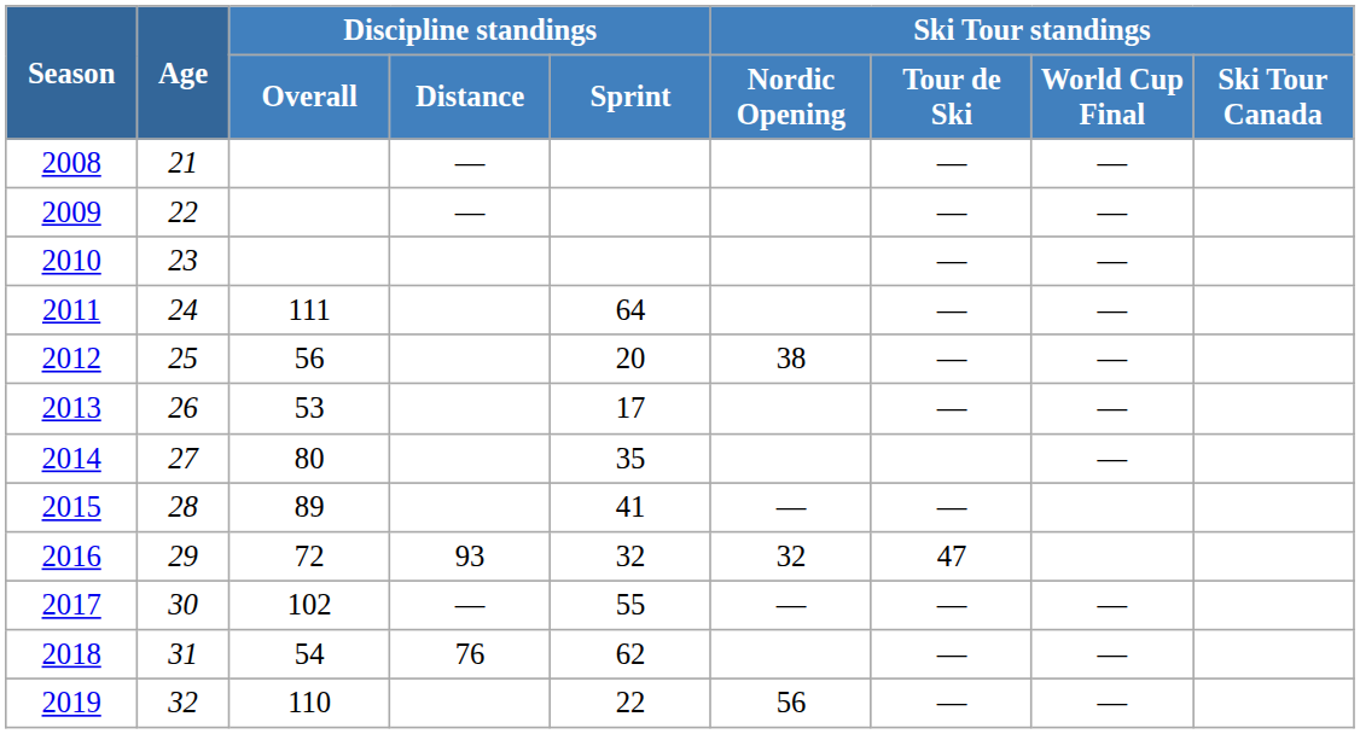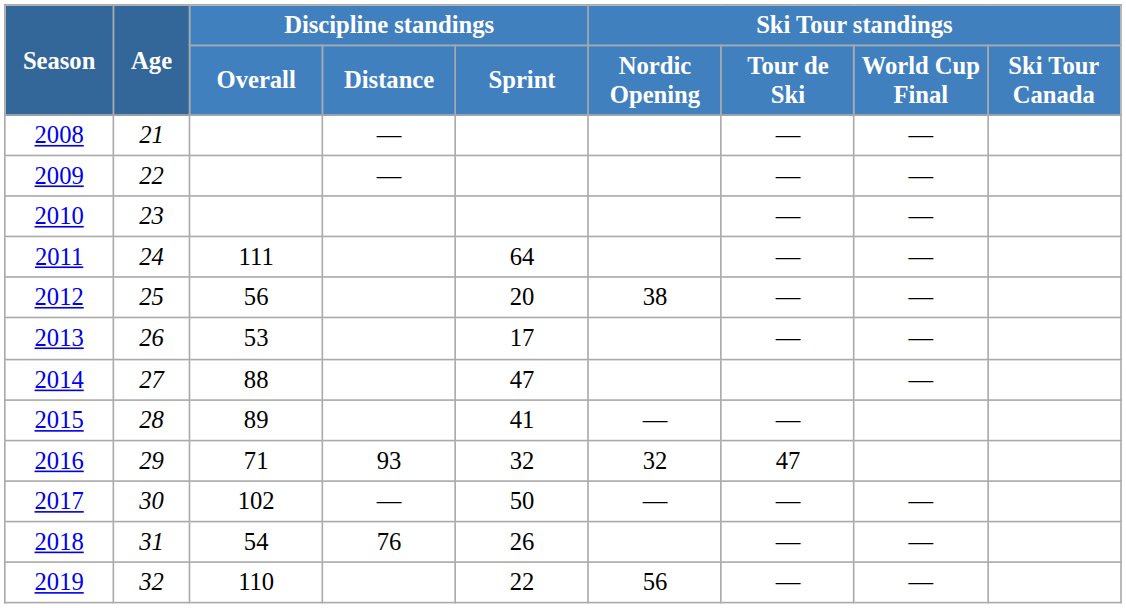 <table class="wikitable" style="font-size:95%; text-align:center; border:grey solid 1px; border-collapse:collapse; background:#ffffff;">
 <tr>
 <th style="background-color:#369; color:white; width:60px;" rowspan="2"> Season </th>
 <th style="background-color:#369; color:white; width:40px;" rowspan="2"> Age </th>
 <th style="background-color:#4180be; color:white;" colspan="3">Discipline standings</th>
 <th style="background-color:#4180be; color:white;" colspan="4">Ski Tour standings</th>
 </tr>
 <tr>
 <th style="background-color:#4180be; color:white; width:75px;">Overall</th>
 <th style="background-color:#4180be; color:white; width:75px;">Distance</th>
 <th style="background-color:#4180be; color:white; width:75px;">Sprint</th>
 <th style="background-color:#4180be; color:white; width:75px;">Nordic<br>Opening</th>
 <th style="background-color:#4180be; color:white; width:75px;">Tour de<br>Ski</th>
 <th style="background-color:#4180be; color:white; width:75px;">World Cup<br>Final</th>
 <th style="background-color:#4180be; color:white; width:75px;">Ski Tour<br>Canada</th>
 </tr>
 <tr>
 <td><a href='#'>2008</a></td>
 <td><em>21</em></td>
 <td></td>
 <td>—</td>
 <td></td>
 <td></td>
 <td>—</td>
 <td>—</td>
 <td></td>
 </tr>
 <tr>
 <td><a href='#'>2009</a></td>
 <td><em>22</em></td>
 <td></td>
 <td>—</td>
 <td></td>
 <td></td>
 <td>—</td>
 <td>—</td>
 <td></td>
 </tr>
 <tr>
 <td><a href='#'>2010</a></td>
 <td><em>23</em></td>
 <td></td>
 <td></td>
 <td></td>
 <td></td>
 <td>—</td>
 <td>—</td>
 <td></td>
 </tr>
 <tr>
 <td><a href='#'>2011</a></td>
 <td><em>24</em></td>
 <td>111</td>
 <td></td>
 <td>64</td>
 <td></td>
 <td>—</td>
 <td>—</td>
 <td></td>
 </tr>
 <tr>
 <td><a href='#'>2012</a></td>
 <td><em>25</em></td>
 <td>56</td>
 <td></td>
 <td>20</td>
 <td>38</td>
 <td>—</td>
 <td>—</td>
 <td></td>
 </tr>
 <tr>
 <td><a href='#'>2013</a></td>
 <td><em>26</em></td>
 <td>53</td>
 <td></td>
 <td>17</td>
 <td></td>
 <td>—</td>
 <td>—</td>
 <td></td>
 </tr>
 <tr>
 <td><a href='#'>2014</a></td>
 <td><em>27</em></td>
-<td>80</td>
+<td>88</td>
 <td></td>
-<td>35</td>
+<td>47</td>
 <td></td>
 <td></td>
 <td>—</td>
 <td></td>
 </tr>
 <tr>
 <td><a href='#'>2015</a></td>
 <td><em>28</em></td>
 <td>89</td>
 <td></td>
 <td>41</td>
 <td>—</td>
 <td>—</td>
 <td></td>
 <td></td>
 </tr>
 <tr>
 <td><a href='#'>2016</a></td>
 <td><em>29</em></td>
-<td>72</td>
+<td>71</td>
 <td>93</td>
 <td>32</td>
 <td>32</td>
 <td>47</td>
 <td></td>
 <td></td>
 </tr>
 <tr>
 <td><a href='#'>2017</a></td>
 <td><em>30</em></td>
 <td>102</td>
 <td>—</td>
-<td>55</td>
+<td>50</td>
 <td>—</td>
 <td>—</td>
 <td>—</td>
 <td></td>
 </tr>
 <tr>
 <td><a href='#'>2018</a></td>
 <td><em>31</em></td>
 <td>54</td>
 <td>76</td>
-<td>62</td>
+<td>26</td>
 <td></td>
 <td>—</td>
 <td>—</td>
 <td></td>
 </tr>
 <tr>
 <td><a href='#'>2019</a></td>
 <td><em>32</em></td>
 <td>110</td>
 <td></td>
 <td>22</td>
 <td>56</td>
 <td>—</td>
 <td>—</td>
 <td></td>
 </tr>
 </table>
